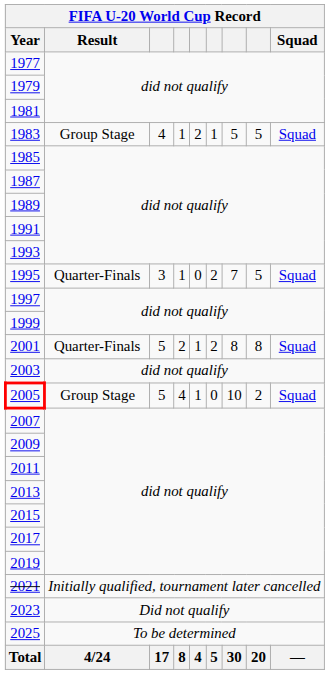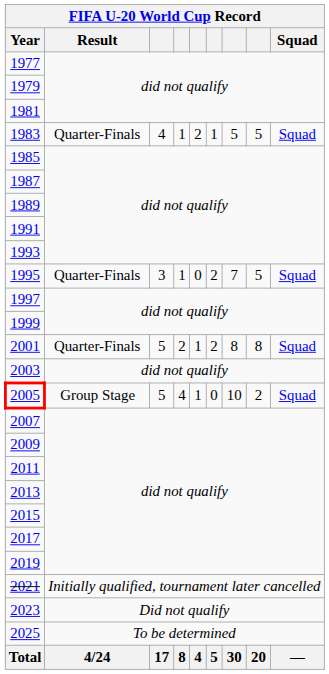 <table class="wikitable" style="text-align: center;">
 <tr>
 <th colspan=9><a href='#'>FIFA U-20 World Cup</a> Record</th>
 </tr>
 <tr>
 <th>Year</th>
 <th>Result</th>
 <th></th>
 <th></th>
 <th></th>
 <th></th>
 <th></th>
 <th></th>
 <th>Squad</th>
 </tr>
 <tr>
 <td> <a href='#'>1977</a></td>
 <td rowspan=3 colspan=8><em>did not qualify</em></td>
 </tr>
 <tr>
 <td> <a href='#'>1979</a></td>
 </tr>
 <tr>
 <td> <a href='#'>1981</a></td>
 </tr>
 <tr>
 <td> <a href='#'>1983</a></td>
-<td>Group Stage</td>
+<td>Quarter-Finals</td>
 <td>4</td>
 <td>1</td>
 <td>2</td>
 <td>1</td>
 <td>5</td>
 <td>5</td>
 <td><a href='#'>Squad</a></td>
 </tr>
 <tr>
 <td> <a href='#'>1985</a></td>
 <td rowspan=5 colspan=8><em>did not qualify</em></td>
 </tr>
 <tr>
 <td> <a href='#'>1987</a></td>
 </tr>
 <tr>
 <td> <a href='#'>1989</a></td>
 </tr>
 <tr>
 <td> <a href='#'>1991</a></td>
 </tr>
 <tr>
 <td> <a href='#'>1993</a></td>
 </tr>
 <tr>
 <td> <a href='#'>1995</a></td>
 <td>Quarter-Finals</td>
 <td>3</td>
 <td>1</td>
 <td>0</td>
 <td>2</td>
 <td>7</td>
 <td>5</td>
 <td><a href='#'>Squad</a></td>
 </tr>
 <tr>
 <td> <a href='#'>1997</a></td>
 <td rowspan=2 colspan=8><em>did not qualify</em></td>
 </tr>
 <tr>
 <td> <a href='#'>1999</a></td>
 </tr>
 <tr>
 <td> <a href='#'>2001</a></td>
 <td>Quarter-Finals</td>
 <td>5</td>
 <td>2</td>
 <td>1</td>
 <td>2</td>
 <td>8</td>
 <td>8</td>
 <td><a href='#'>Squad</a></td>
 </tr>
 <tr>
 <td> <a href='#'>2003</a></td>
 <td rowspan=1 colspan=8><em>did not qualify</em></td>
 </tr>
 <tr>
 <td style="border: 3px solid red"> <a href='#'>2005</a></td>
 <td>Group Stage</td>
 <td>5</td>
 <td>4</td>
 <td>1</td>
 <td>0</td>
 <td>10</td>
 <td>2</td>
 <td><a href='#'>Squad</a></td>
 </tr>
 <tr>
 <td> <a href='#'>2007</a></td>
 <td rowspan=7 colspan=8><em>did not qualify</em></td>
 </tr>
 <tr>
 <td> <a href='#'>2009</a></td>
 </tr>
 <tr>
 <td> <a href='#'>2011</a></td>
 </tr>
 <tr>
 <td> <a href='#'>2013</a></td>
 </tr>
 <tr>
 <td> <a href='#'>2015</a></td>
 </tr>
 <tr>
 <td> <a href='#'>2017</a></td>
 </tr>
 <tr>
 <td> <a href='#'>2019</a></td>
 </tr>
 <tr>
 <td> <s><a href='#'>2021</a></s></td>
 <td colspan=8><em>Initially qualified, tournament later cancelled</em></td>
 </tr>
 <tr>
 <td> <a href='#'>2023</a></td>
 <td colspan=8><em>Did not qualify</em></td>
 </tr>
 <tr>
 <td> <a href='#'>2025</a></td>
 <td colspan=8><em>To be determined</em></td>
 </tr>
 <tr>
 <th>Total</th>
 <th>4/24</th>
 <th>17</th>
 <th>8</th>
 <th>4</th>
 <th>5</th>
 <th>30</th>
 <th>20</th>
 <th>—</th>
 </tr>
 </table>
